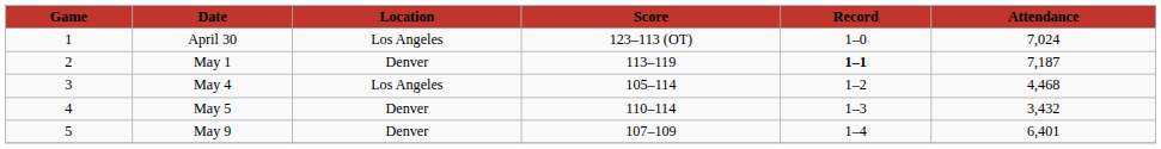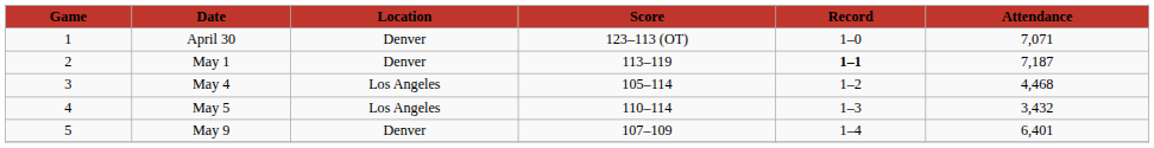 <table class="wikitable" width="80%">
 <tr align="center"  style="background:#C0362C;color:#000000;">
 <td><strong>Game</strong></td>
 <td><strong>Date</strong></td>
 <td><strong>Location</strong></td>
 <td><strong>Score</strong></td>
 <td><strong>Record</strong></td>
 <td><strong>Attendance</strong></td>
 </tr>
 <tr align="center" bgcolor="">
 <td>1</td>
 <td>April 30</td>
-<td>Los Angeles</td>
+<td>Denver</td>
 <td>123–113 (OT)</td>
 <td>1–0</td>
-<td>7,024</td>
+<td>7,071</td>
 </tr>
 <tr align="center" bgcolor="">
 <td>2</td>
 <td>May 1</td>
 <td>Denver</td>
 <td>113–119</td>
 <td><strong>1–1</strong></td>
 <td>7,187</td>
 </tr>
 <tr align="center" bgcolor="">
 <td>3</td>
 <td>May 4</td>
 <td>Los Angeles</td>
 <td>105–114</td>
 <td>1–2</td>
 <td>4,468</td>
 </tr>
 <tr align="center" bgcolor="">
 <td>4</td>
 <td>May 5</td>
-<td>Denver</td>
+<td>Los Angeles</td>
 <td>110–114</td>
 <td>1–3</td>
 <td>3,432</td>
 </tr>
 <tr align="center" bgcolor="">
 <td>5</td>
 <td>May 9</td>
 <td>Denver</td>
 <td>107–109</td>
 <td>1–4</td>
 <td>6,401</td>
 </tr>
 <tr align="center" bgcolor="">
 </tr>
 </table>
